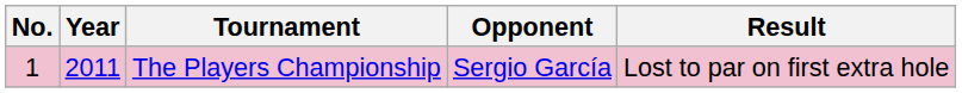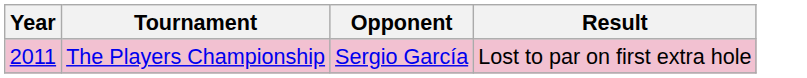 <table class="wikitable" style="font-size:95%;">
 <tr>
-<th>No.</th>
 <th>Year</th>
 <th>Tournament</th>
 <th>Opponent</th>
 <th>Result</th>
 </tr>
 <tr style="background:#F2C1D1;">
-<td align=center>1</td>
 <td><a href='#'>2011</a></td>
 <td><a href='#'>The Players Championship</a></td>
 <td> <a href='#'>Sergio García</a></td>
 <td>Lost to par on first extra hole</td>
 </tr>
 </table>
